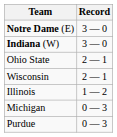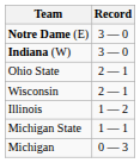 <table class="wikitable" style="text-align:center;">
 <tr>
 <th>Team</th>
 <th>Record</th>
 </tr>
 <tr>
 <td style="text-align:left"><strong>Notre Dame </strong> (E)</td>
 <td>3 — 0</td>
 </tr>
 <tr>
 <td style="text-align:left"><strong>Indiana</strong> (W)</td>
 <td>3 — 0</td>
 </tr>
 <tr>
 <td style="text-align:left">Ohio State</td>
 <td>2 — 1</td>
 </tr>
 <tr>
 <td style="text-align:left">Wisconsin</td>
 <td>2 — 1</td>
 </tr>
 <tr>
 <td style="text-align:left">Illinois</td>
 <td>1 — 2</td>
 </tr>
 <tr>
+<td style="text-align:left">Michigan State</td>
+<td>1 — 1</td>
+</tr>
+<tr>
 <td style="text-align:left">Michigan</td>
 <td>0 — 3</td>
 </tr>
-<tr>
-<td style="text-align:left">Purdue</td>
-<td>0 — 3</td>
-</tr>
 </table>
